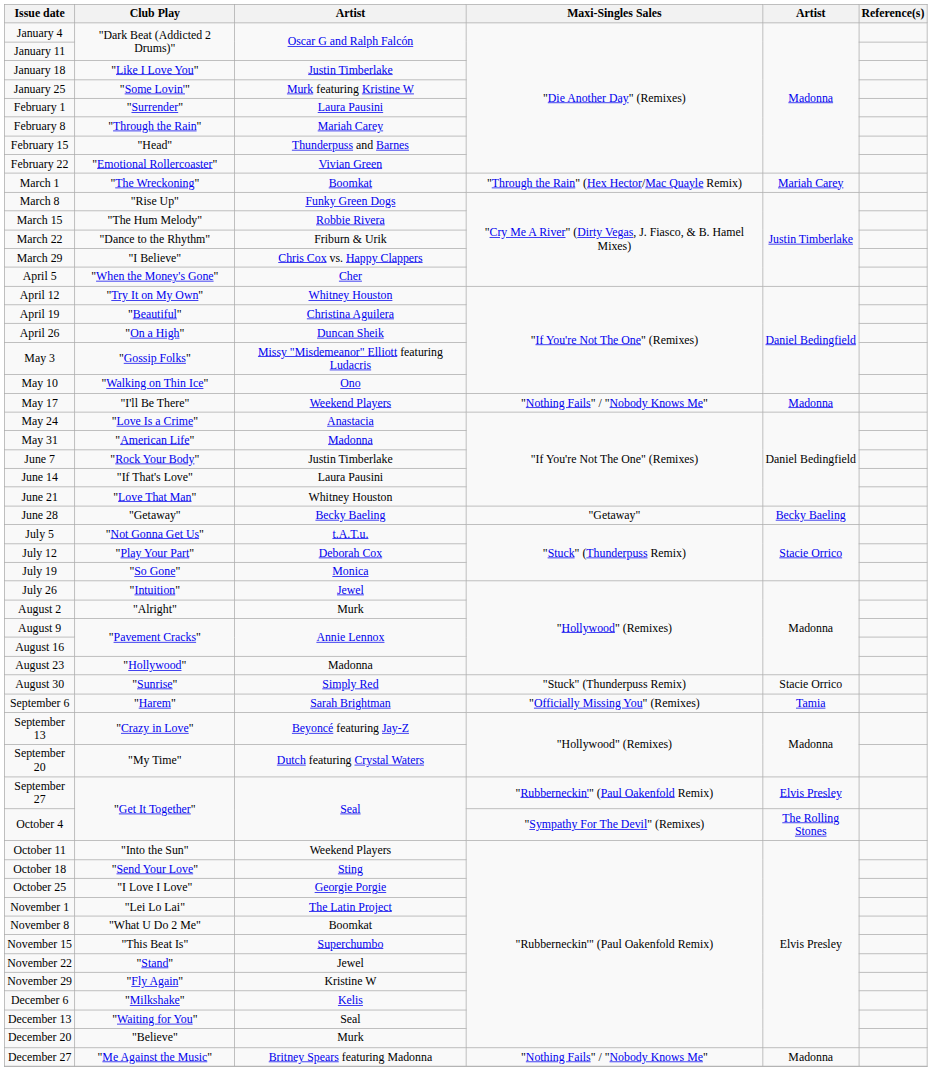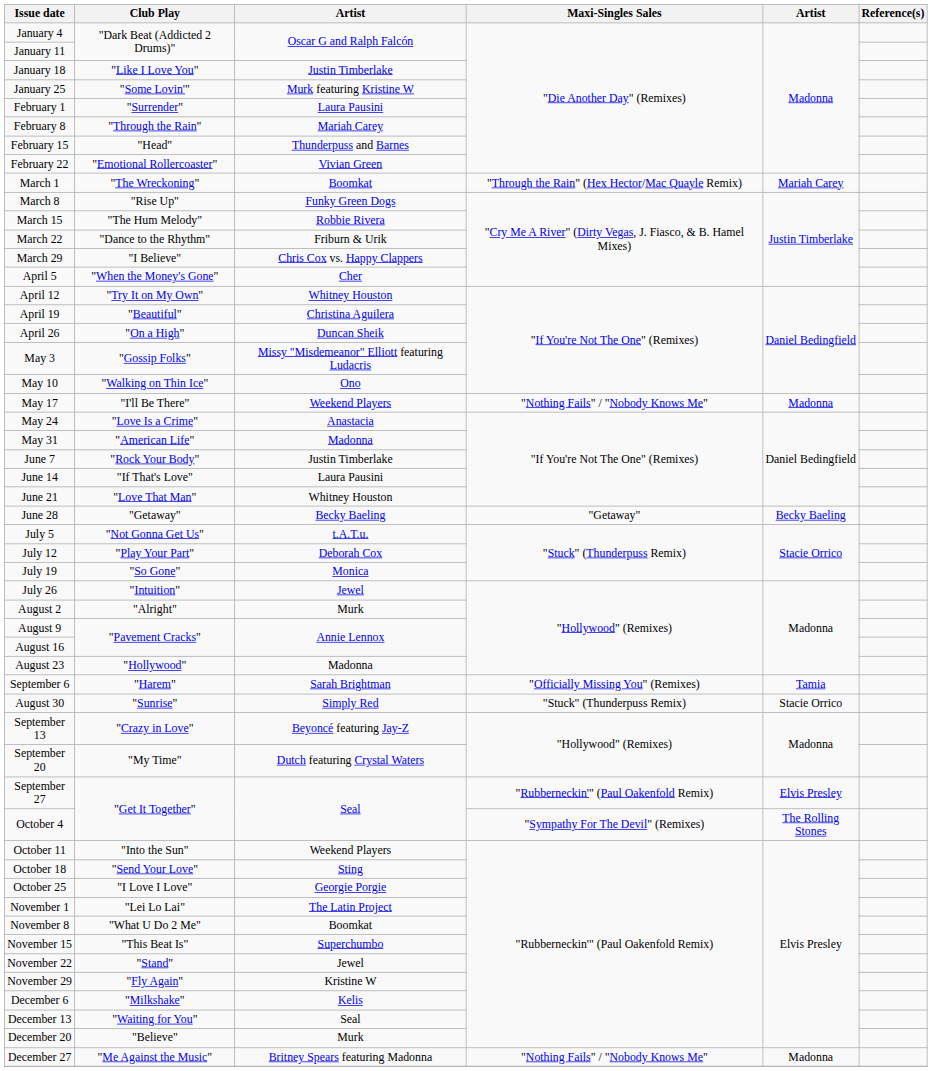 <table class="wikitable" style="text-align: center;">
 <tr>
 <th>Issue date</th>
 <th>Club Play</th>
 <th>Artist</th>
 <th>Maxi-Singles Sales</th>
 <th>Artist</th>
 <th>Reference(s)</th>
 </tr>
 <tr>
 <td>January 4</td>
 <td rowspan="2">"Dark Beat (Addicted 2 Drums)"</td>
 <td rowspan="2"><a href='#'>Oscar G and Ralph Falcón</a></td>
 <td rowspan="8">"<a href='#'>Die Another Day</a>" (Remixes)</td>
 <td rowspan="8"><a href='#'>Madonna</a></td>
 <td></td>
 </tr>
 <tr>
 <td>January 11</td>
 <td></td>
 </tr>
 <tr>
 <td>January 18</td>
 <td>"<a href='#'>Like I Love You</a>"</td>
 <td><a href='#'>Justin Timberlake</a></td>
 <td></td>
 </tr>
 <tr>
 <td>January 25</td>
 <td>"<a href='#'>Some Lovin'</a>"</td>
 <td><a href='#'>Murk</a> featuring <a href='#'>Kristine W</a></td>
 <td></td>
 </tr>
 <tr>
 <td>February 1</td>
 <td>"<a href='#'>Surrender</a>"</td>
 <td><a href='#'>Laura Pausini</a></td>
 <td></td>
 </tr>
 <tr>
 <td>February 8</td>
 <td>"<a href='#'>Through the Rain</a>"</td>
 <td><a href='#'>Mariah Carey</a></td>
 <td></td>
 </tr>
 <tr>
 <td>February 15</td>
 <td>"Head"</td>
 <td><a href='#'>Thunderpuss</a> and <a href='#'>Barnes</a></td>
 <td></td>
 </tr>
 <tr>
 <td>February 22</td>
 <td>"<a href='#'>Emotional Rollercoaster</a>"</td>
 <td><a href='#'>Vivian Green</a></td>
 <td></td>
 </tr>
 <tr>
 <td>March 1</td>
 <td>"<a href='#'>The Wreckoning</a>"</td>
 <td><a href='#'>Boomkat</a></td>
 <td>"<a href='#'>Through the Rain</a>" (<a href='#'>Hex Hector</a>/<a href='#'>Mac Quayle</a> Remix)</td>
 <td><a href='#'>Mariah Carey</a></td>
 <td></td>
 </tr>
 <tr>
 <td>March 8</td>
 <td>"Rise Up"</td>
 <td><a href='#'>Funky Green Dogs</a></td>
 <td rowspan="5">"<a href='#'>Cry Me A River</a>" (<a href='#'>Dirty Vegas</a>, J. Fiasco, & B. Hamel Mixes)</td>
 <td rowspan="5"><a href='#'>Justin Timberlake</a></td>
 <td></td>
 </tr>
 <tr>
 <td>March 15</td>
 <td>"The Hum Melody"</td>
 <td><a href='#'>Robbie Rivera</a></td>
 <td></td>
 </tr>
 <tr>
 <td>March 22</td>
 <td>"Dance to the Rhythm"</td>
 <td>Friburn & Urik</td>
 <td></td>
 </tr>
 <tr>
 <td>March 29</td>
 <td>"I Believe"</td>
 <td><a href='#'>Chris Cox</a> vs. <a href='#'>Happy Clappers</a></td>
 <td></td>
 </tr>
 <tr>
 <td>April 5</td>
 <td>"<a href='#'>When the Money's Gone</a>"</td>
 <td><a href='#'>Cher</a></td>
 <td></td>
 </tr>
 <tr>
 <td>April 12</td>
 <td>"<a href='#'>Try It on My Own</a>"</td>
 <td><a href='#'>Whitney Houston</a></td>
 <td rowspan="5">"<a href='#'>If You're Not The One</a>" (Remixes)</td>
 <td rowspan="5"><a href='#'>Daniel Bedingfield</a></td>
 <td></td>
 </tr>
 <tr>
 <td>April 19</td>
 <td>"<a href='#'>Beautiful</a>"</td>
 <td><a href='#'>Christina Aguilera</a></td>
 <td></td>
 </tr>
 <tr>
 <td>April 26</td>
 <td>"<a href='#'>On a High</a>"</td>
 <td><a href='#'>Duncan Sheik</a></td>
 <td></td>
 </tr>
 <tr>
 <td>May 3</td>
 <td>"<a href='#'>Gossip Folks</a>"</td>
 <td><a href='#'>Missy "Misdemeanor" Elliott</a> featuring <a href='#'>Ludacris</a></td>
 <td></td>
 </tr>
 <tr>
 <td>May 10</td>
 <td>"<a href='#'>Walking on Thin Ice</a>"</td>
 <td><a href='#'>Ono</a></td>
 <td></td>
 </tr>
 <tr>
 <td>May 17</td>
 <td>"I'll Be There"</td>
 <td><a href='#'>Weekend Players</a></td>
 <td>"<a href='#'>Nothing Fails</a>" / "<a href='#'>Nobody Knows Me</a>"</td>
 <td><a href='#'>Madonna</a></td>
 <td></td>
 </tr>
 <tr>
 <td>May 24</td>
 <td>"<a href='#'>Love Is a Crime</a>"</td>
 <td><a href='#'>Anastacia</a></td>
 <td rowspan="5">"If You're Not The One" (Remixes)</td>
 <td rowspan="5">Daniel Bedingfield</td>
 <td></td>
 </tr>
 <tr>
 <td>May 31</td>
 <td>"<a href='#'>American Life</a>"</td>
 <td><a href='#'>Madonna</a></td>
 <td></td>
 </tr>
 <tr>
 <td>June 7</td>
 <td>"<a href='#'>Rock Your Body</a>"</td>
 <td>Justin Timberlake</td>
 <td></td>
 </tr>
 <tr>
 <td>June 14</td>
 <td>"If That's Love"</td>
 <td>Laura Pausini</td>
 <td></td>
 </tr>
 <tr>
 <td>June 21</td>
 <td>"<a href='#'>Love That Man</a>"</td>
 <td>Whitney Houston</td>
 <td></td>
 </tr>
 <tr>
 <td>June 28</td>
 <td>"Getaway"</td>
 <td><a href='#'>Becky Baeling</a></td>
 <td>"Getaway"</td>
 <td><a href='#'>Becky Baeling</a></td>
 <td></td>
 </tr>
 <tr>
 <td>July 5</td>
 <td>"<a href='#'>Not Gonna Get Us</a>"</td>
 <td><a href='#'>t.A.T.u.</a></td>
 <td rowspan="3">"<a href='#'>Stuck</a>" (<a href='#'>Thunderpuss</a> Remix)</td>
 <td rowspan="3"><a href='#'>Stacie Orrico</a></td>
 <td></td>
 </tr>
 <tr>
 <td>July 12</td>
 <td>"<a href='#'>Play Your Part</a>"</td>
 <td><a href='#'>Deborah Cox</a></td>
 <td></td>
 </tr>
 <tr>
 <td>July 19</td>
 <td>"<a href='#'>So Gone</a>"</td>
 <td><a href='#'>Monica</a></td>
 <td></td>
 </tr>
 <tr>
 <td>July 26</td>
 <td>"<a href='#'>Intuition</a>"</td>
 <td><a href='#'>Jewel</a></td>
 <td rowspan="5">"<a href='#'>Hollywood</a>" (Remixes)</td>
 <td rowspan="5">Madonna</td>
 <td></td>
 </tr>
 <tr>
 <td>August 2</td>
 <td>"Alright"</td>
 <td>Murk</td>
 <td></td>
 </tr>
 <tr>
 <td>August 9</td>
 <td rowspan="2">"<a href='#'>Pavement Cracks</a>"</td>
 <td rowspan="2"><a href='#'>Annie Lennox</a></td>
 <td></td>
 </tr>
 <tr>
 <td>August 16</td>
 <td></td>
 </tr>
 <tr>
 <td>August 23</td>
 <td>"<a href='#'>Hollywood</a>"</td>
 <td>Madonna</td>
 <td></td>
 </tr>
 <tr>
+<td>September 6</td>
+<td>"<a href='#'>Harem</a>"</td>
+<td><a href='#'>Sarah Brightman</a></td>
+<td>"<a href='#'>Officially Missing You</a>" (Remixes)</td>
+<td><a href='#'>Tamia</a></td>
+<td></td>
+</tr>
+<tr>
 <td>August 30</td>
 <td>"<a href='#'>Sunrise</a>"</td>
 <td><a href='#'>Simply Red</a></td>
 <td>"Stuck" (Thunderpuss Remix)</td>
 <td>Stacie Orrico</td>
-<td></td>
-</tr>
-<tr>
-<td>September 6</td>
-<td>"<a href='#'>Harem</a>"</td>
-<td><a href='#'>Sarah Brightman</a></td>
-<td>"<a href='#'>Officially Missing You</a>" (Remixes)</td>
-<td><a href='#'>Tamia</a></td>
 <td></td>
 </tr>
 <tr>
 <td>September 13</td>
 <td>"<a href='#'>Crazy in Love</a>"</td>
 <td><a href='#'>Beyoncé</a> featuring <a href='#'>Jay-Z</a></td>
 <td rowspan="2">"Hollywood" (Remixes)</td>
 <td rowspan="2">Madonna</td>
 <td></td>
 </tr>
 <tr>
 <td>September 20</td>
 <td>"My Time"</td>
 <td><a href='#'>Dutch</a> featuring <a href='#'>Crystal Waters</a></td>
 <td></td>
 </tr>
 <tr>
 <td>September 27</td>
 <td rowspan="2">"<a href='#'>Get It Together</a>"</td>
 <td rowspan="2"><a href='#'>Seal</a></td>
 <td>"<a href='#'>Rubberneckin'</a>" (<a href='#'>Paul Oakenfold</a> Remix)</td>
 <td><a href='#'>Elvis Presley</a></td>
 <td></td>
 </tr>
 <tr>
 <td>October 4</td>
 <td>"<a href='#'>Sympathy For The Devil</a>" (Remixes)</td>
 <td><a href='#'>The Rolling Stones</a></td>
 <td></td>
 </tr>
 <tr>
 <td>October 11</td>
 <td>"Into the Sun"</td>
 <td>Weekend Players</td>
 <td rowspan="11">"Rubberneckin'" (Paul Oakenfold Remix)</td>
 <td rowspan="11">Elvis Presley</td>
 <td></td>
 </tr>
 <tr>
 <td>October 18</td>
 <td>"<a href='#'>Send Your Love</a>"</td>
 <td><a href='#'>Sting</a></td>
 <td></td>
 </tr>
 <tr>
 <td>October 25</td>
 <td>"I Love I Love"</td>
 <td><a href='#'>Georgie Porgie</a></td>
 <td></td>
 </tr>
 <tr>
 <td>November 1</td>
 <td>"Lei Lo Lai"</td>
 <td><a href='#'>The Latin Project</a></td>
 <td></td>
 </tr>
 <tr>
 <td>November 8</td>
 <td>"What U Do 2 Me"</td>
 <td>Boomkat</td>
 <td></td>
 </tr>
 <tr>
 <td>November 15</td>
 <td>"This Beat Is"</td>
 <td><a href='#'>Superchumbo</a></td>
 <td></td>
 </tr>
 <tr>
 <td>November 22</td>
 <td>"<a href='#'>Stand</a>"</td>
 <td>Jewel</td>
 <td></td>
 </tr>
 <tr>
 <td>November 29</td>
 <td>"<a href='#'>Fly Again</a>"</td>
 <td>Kristine W</td>
 <td></td>
 </tr>
 <tr>
 <td>December 6</td>
 <td>"<a href='#'>Milkshake</a>"</td>
 <td><a href='#'>Kelis</a></td>
 <td></td>
 </tr>
 <tr>
 <td>December 13</td>
 <td>"<a href='#'>Waiting for You</a>"</td>
 <td>Seal</td>
 <td></td>
 </tr>
 <tr>
 <td>December 20</td>
 <td>"Believe"</td>
 <td>Murk</td>
 <td></td>
 </tr>
 <tr>
 <td>December 27</td>
 <td>"<a href='#'>Me Against the Music</a>"</td>
 <td><a href='#'>Britney Spears</a> featuring Madonna</td>
 <td>"<a href='#'>Nothing Fails</a>" / "<a href='#'>Nobody Knows Me</a>"</td>
 <td>Madonna</td>
 <td></td>
 </tr>
 <tr>
 </tr>
 </table>
